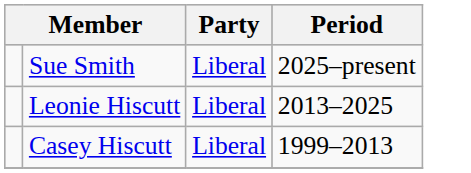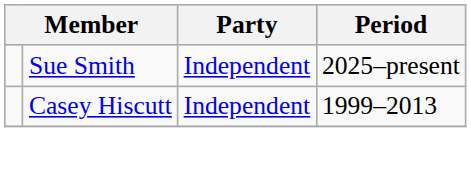 <table class="wikitable">
 <tr>
 <th colspan="2">Member</th>
 <th>Party</th>
 <th>Period</th>
 </tr>
 <tr>
 <td> </td>
 <td><a href='#'>Sue Smith</a></td>
-<td><a href='#'>Liberal</a></td>
+<td><a href='#'>Independent</a></td>
 <td>2025–present</td>
 </tr>
 <tr>
 <td> </td>
-<td><a href='#'>Leonie Hiscutt</a></td>
-<td><a href='#'>Liberal</a></td>
-<td>2013–2025</td>
-</tr>
-<tr>
-<td> </td>
 <td><a href='#'>Casey Hiscutt</a></td>
-<td><a href='#'>Liberal</a></td>
+<td><a href='#'>Independent</a></td>
 <td>1999–2013</td>
 </tr>
 <tr>
 </tr>
 </table>
